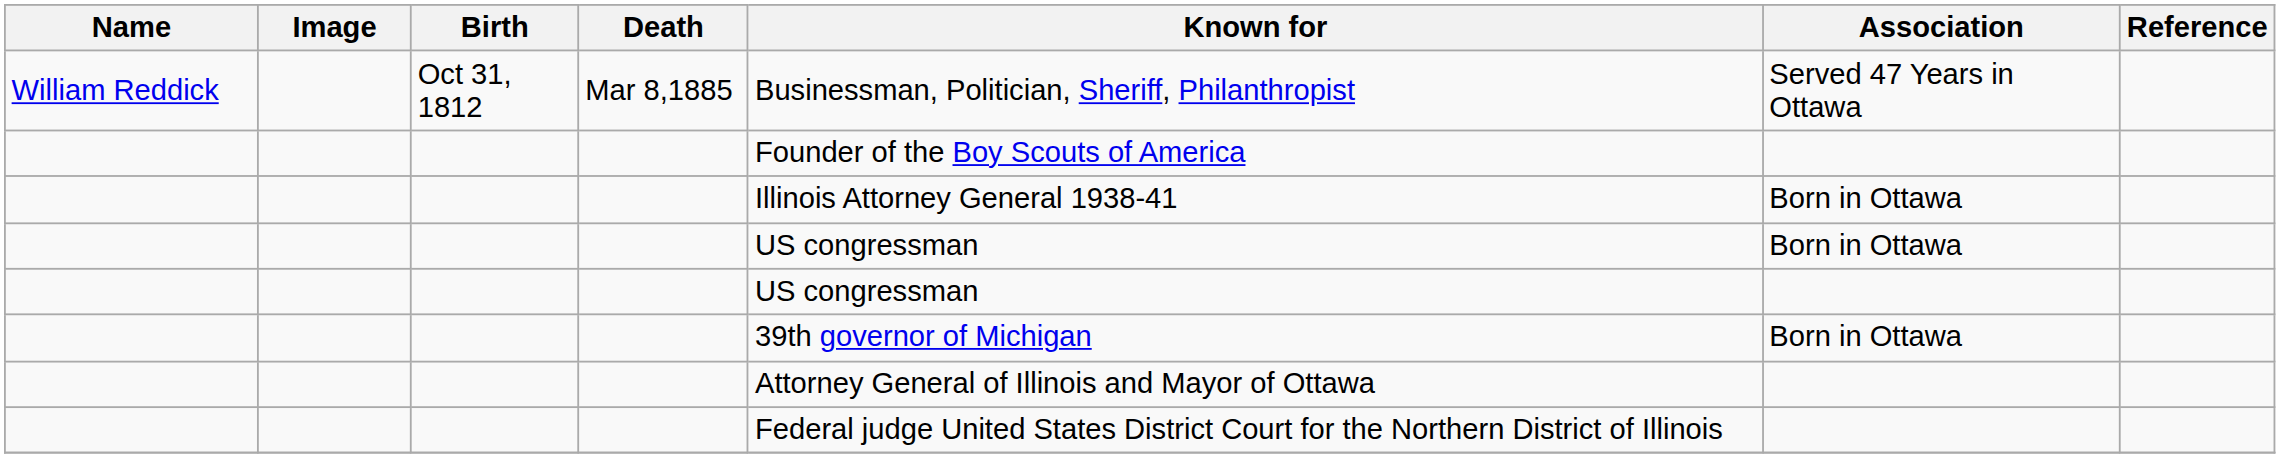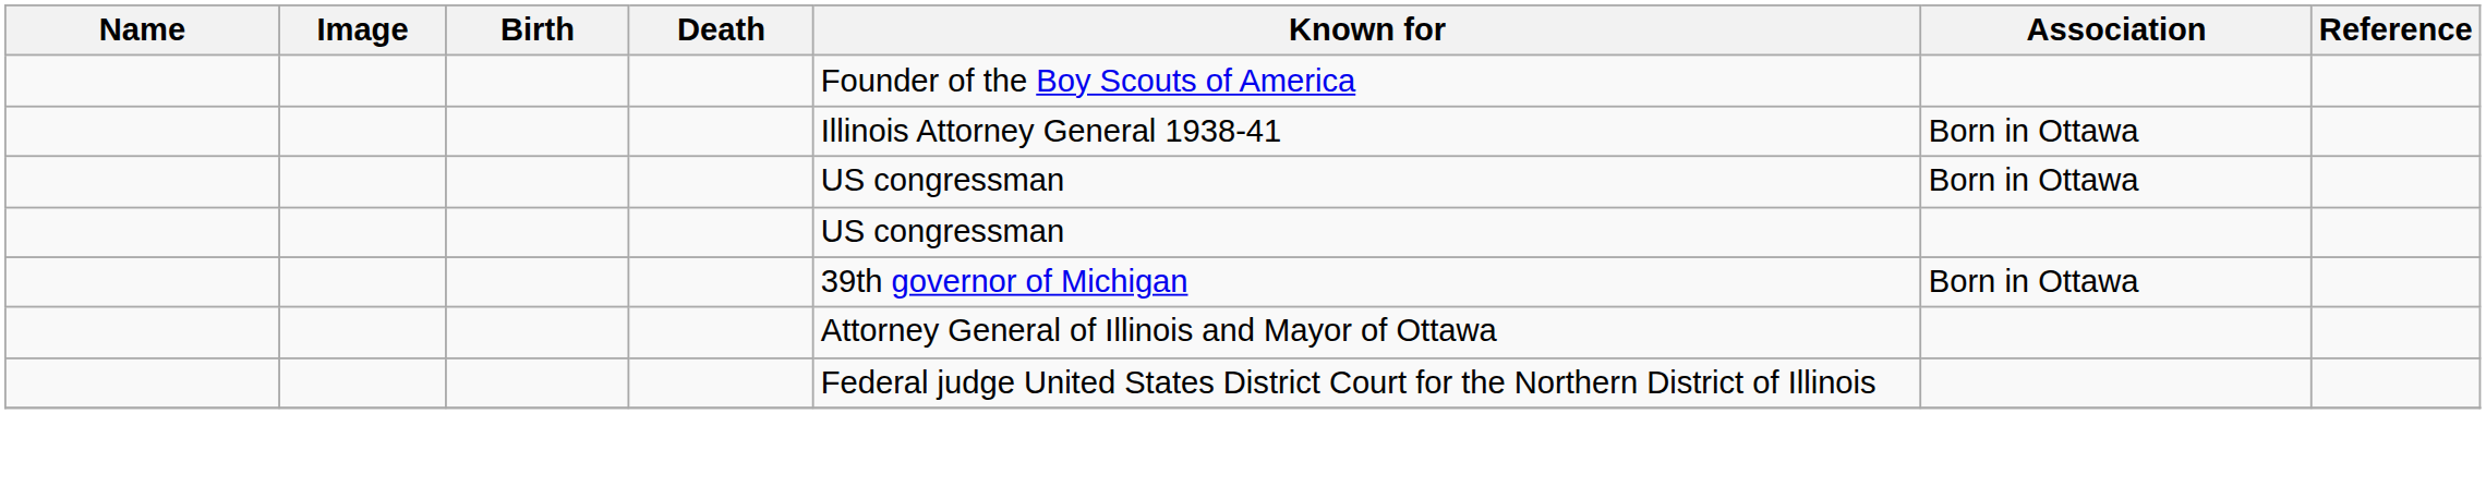 <table class="wikitable sortable">
 <tr>
 <th scope="col" width="140">Name</th>
 <th scope="col" width="80" class="unsortable">Image</th>
 <th scope="col" width="90">Birth</th>
 <th scope="col" width="90">Death</th>
 <th scope="col" width="600" class="unsortable">Known for</th>
 <th scope="col" width="200" class="unsortable">Association</th>
 <th scope="col" width="30" class="unsortable">Reference</th>
-</tr>
-<tr>
-<td><a href='#'>William Reddick</a></td>
-<td></td>
-<td>Oct 31, 1812</td>
-<td>Mar 8,1885</td>
-<td>Businessman, Politician, <a href='#'>Sheriff</a>, <a href='#'>Philanthropist</a></td>
-<td>Served 47 Years in Ottawa</td>
-<td></td>
 </tr>
 <tr>
 <td></td>
 <td></td>
 <td align=right></td>
 <td align=right></td>
 <td>Founder of the <a href='#'>Boy Scouts of America</a></td>
 <td></td>
 <td align="center"></td>
 </tr>
 <tr>
 <td></td>
 <td></td>
 <td align=right></td>
 <td align=right></td>
 <td>Illinois Attorney General 1938-41</td>
 <td>Born in Ottawa</td>
 <td align="center"></td>
 </tr>
 <tr>
 <td></td>
 <td></td>
 <td align=right></td>
 <td></td>
 <td>US congressman</td>
 <td>Born in Ottawa</td>
 <td align="center"></td>
 </tr>
 <tr>
 <td></td>
 <td></td>
 <td align=right></td>
 <td align=right></td>
 <td>US congressman</td>
 <td></td>
 <td align="center"></td>
 </tr>
 <tr>
 <td></td>
 <td></td>
 <td align=right></td>
 <td align=right></td>
 <td>39th <a href='#'>governor of Michigan</a></td>
 <td>Born in Ottawa</td>
 <td align="center"></td>
 </tr>
 <tr>
 <td></td>
 <td></td>
 <td align=right></td>
 <td align=right></td>
 <td>Attorney General of Illinois and Mayor of Ottawa</td>
 <td></td>
 <td align="center"></td>
 </tr>
 <tr>
 <td></td>
 <td></td>
 <td align=right></td>
 <td align=right></td>
 <td>Federal judge United States District Court for the Northern District of Illinois</td>
 <td></td>
 <td align="center"></td>
 </tr>
 <tr>
 </tr>
 </table>
